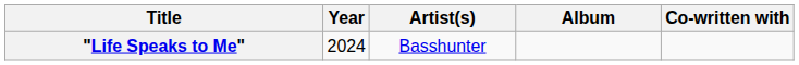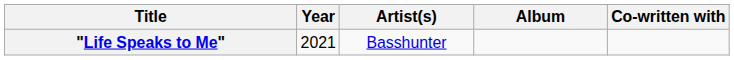 <table class="wikitable plainrowheaders" style="text-align:center;">
 <tr>
 <th scope="col" style="width:18em;">Title</th>
 <th scope="col" style="width:1em;">Year</th>
 <th scope="col" style="width:8em;">Artist(s)</th>
 <th scope="col" style="width:8em;">Album</th>
 <th scope="col">Co-written with</th>
 </tr>
 <tr>
 <th scope="row">"<a href='#'>Life Speaks to Me</a>"</th>
-<td>2024</td>
+<td>2021</td>
 <td><a href='#'>Basshunter</a></td>
 <td></td>
 <td></td>
 </tr>
 </table>
